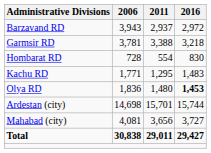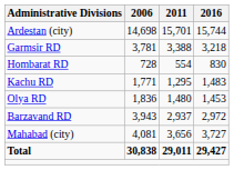 <table class="wikitable">
 <tr>
 <th>Administrative Divisions</th>
 <th>2006</th>
 <th>2011</th>
 <th>2016</th>
 </tr>
 <tr>
-<td><a href='#'>Barzavand RD</a></td>
-<td style="text-align: right;">3,943</td>
-<td style="text-align: right;">2,937</td>
-<td style="text-align: right;">2,972</td>
+<td><a href='#'>Ardestan</a> (city)</td>
+<td style="text-align: right;">14,698</td>
+<td style="text-align: right;">15,701</td>
+<td style="text-align: right;">15,744</td>
 </tr>
 <tr>
 <td><a href='#'>Garmsir RD</a></td>
 <td style="text-align: right;">3,781</td>
 <td style="text-align: right;">3,388</td>
 <td style="text-align: right;">3,218</td>
 </tr>
 <tr>
 <td><a href='#'>Hombarat RD</a></td>
 <td style="text-align: right;">728</td>
 <td style="text-align: right;">554</td>
 <td style="text-align: right;">830</td>
 </tr>
 <tr>
 <td><a href='#'>Kachu RD</a></td>
 <td style="text-align: right;">1,771</td>
 <td style="text-align: right;">1,295</td>
 <td style="text-align: right;">1,483</td>
 </tr>
 <tr>
 <td><a href='#'>Olya RD</a></td>
 <td style="text-align: right;">1,836</td>
 <td style="text-align: right;">1,480</td>
-<td style="text-align: right;"><strong>1,453</strong></td>
+<td style="text-align: right;">1,453</td>
 </tr>
 <tr>
-<td><a href='#'>Ardestan</a> (city)</td>
-<td style="text-align: right;">14,698</td>
-<td style="text-align: right;">15,701</td>
-<td style="text-align: right;">15,744</td>
+<td><a href='#'>Barzavand RD</a></td>
+<td style="text-align: right;">3,943</td>
+<td style="text-align: right;">2,937</td>
+<td style="text-align: right;">2,972</td>
 </tr>
 <tr>
 <td><a href='#'>Mahabad</a> (city)</td>
 <td style="text-align: right;">4,081</td>
 <td style="text-align: right;">3,656</td>
 <td style="text-align: right;">3,727</td>
 </tr>
 <tr>
 <td><strong>Total</strong></td>
 <td style="text-align: right;"><strong>30,838</strong></td>
 <td style="text-align: right;"><strong>29,011</strong></td>
 <td style="text-align: right;"><strong>29,427</strong></td>
 </tr>
 <tr>
 <td colspan=4></td>
 </tr>
 </table>
